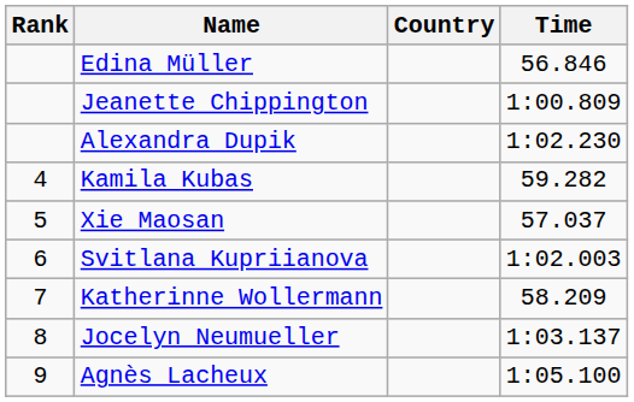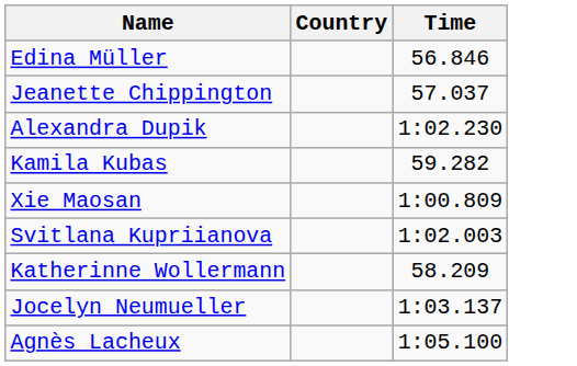 <table class="wikitable" style="text-align:center">
 <tr>
-<th>Rank</th>
 <th>Name</th>
 <th>Country</th>
 <th>Time</th>
 </tr>
 <tr>
-<td></td>
 <td align="left"><a href='#'>Edina Müller</a></td>
 <td align="left"></td>
 <td>56.846</td>
 </tr>
 <tr>
-<td></td>
 <td align="left"><a href='#'>Jeanette Chippington</a></td>
 <td align="left"></td>
-<td>1:00.809</td>
+<td>57.037</td>
 </tr>
 <tr>
-<td></td>
 <td align="left"><a href='#'>Alexandra Dupik</a></td>
 <td align="left"></td>
 <td>1:02.230</td>
 </tr>
 <tr>
-<td>4</td>
 <td align="left"><a href='#'>Kamila Kubas</a></td>
 <td align="left"></td>
 <td>59.282</td>
 </tr>
 <tr>
-<td>5</td>
 <td align="left"><a href='#'>Xie Maosan</a></td>
 <td align="left"></td>
-<td>57.037</td>
+<td>1:00.809</td>
 </tr>
 <tr>
-<td>6</td>
 <td align="left"><a href='#'>Svitlana Kupriianova</a></td>
 <td align="left"></td>
 <td>1:02.003</td>
 </tr>
 <tr>
-<td>7</td>
 <td align="left"><a href='#'>Katherinne Wollermann</a></td>
 <td align="left"></td>
 <td>58.209</td>
 </tr>
 <tr>
-<td>8</td>
 <td align="left"><a href='#'>Jocelyn Neumueller</a></td>
 <td align="left"></td>
 <td>1:03.137</td>
 </tr>
 <tr>
-<td>9</td>
 <td align="left"><a href='#'>Agnès Lacheux</a></td>
 <td align="left"></td>
 <td>1:05.100</td>
 </tr>
 </table>
